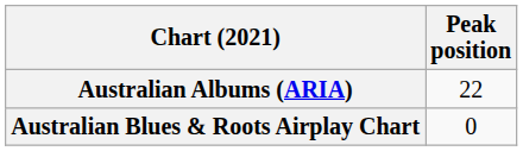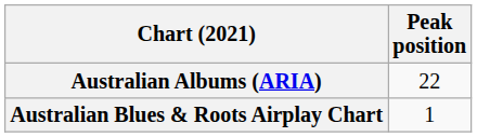 <table class="wikitable plainrowheaders" style="text-align:center">
 <tr>
 <th scope="col">Chart (2021)</th>
 <th scope="col">Peak<br>position</th>
 </tr>
 <tr>
 <th scope="row">Australian Albums (<a href='#'>ARIA</a>)</th>
 <td>22</td>
 </tr>
 <tr>
 <th scope="row">Australian Blues & Roots Airplay Chart</th>
-<td>0</td>
+<td>1</td>
 </tr>
 </table>
